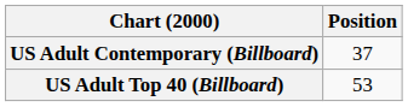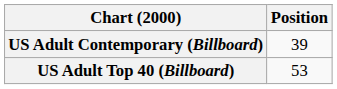 <table class="wikitable plainrowheaders" style="text-align:center">
 <tr>
 <th>Chart (2000)</th>
 <th>Position</th>
 </tr>
 <tr>
 <th scope="row">US Adult Contemporary (<em>Billboard</em>)</th>
-<td>37</td>
+<td>39</td>
 </tr>
 <tr>
 <th scope="row">US Adult Top 40 (<em>Billboard</em>)</th>
 <td>53</td>
 </tr>
 </table>
